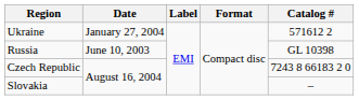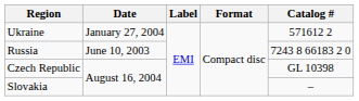 <table class="wikitable">
 <tr>
 <th>Region</th>
 <th>Date</th>
 <th>Label</th>
 <th>Format</th>
 <th>Catalog #</th>
 </tr>
 <tr>
 <td>Ukraine</td>
 <td rowspan="1">January 27, 2004</td>
 <td rowspan="4" align="center"><a href='#'>EMI</a></td>
 <td rowspan="4" align="center">Compact disc</td>
 <td align="center">571612 2</td>
 </tr>
 <tr>
 <td>Russia</td>
 <td rowspan="1">June 10, 2003</td>
-<td align="center">GL 10398</td>
+<td align="center">7243 8 66183 2 0</td>
 </tr>
 <tr>
 <td>Czech Republic</td>
 <td rowspan="2">August 16, 2004</td>
-<td align="center">7243 8 66183 2 0</td>
+<td align="center">GL 10398</td>
 </tr>
 <tr>
 <td>Slovakia</td>
 <td align="center">–</td>
 </tr>
 </table>
